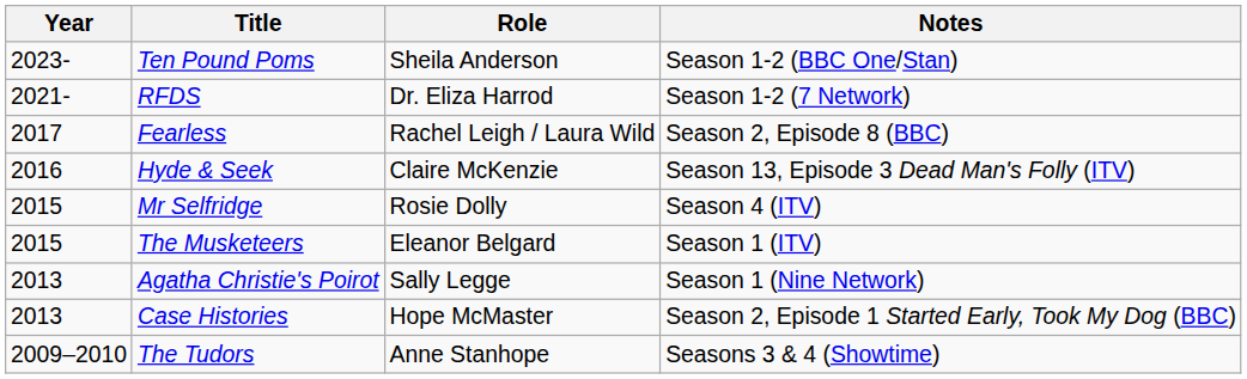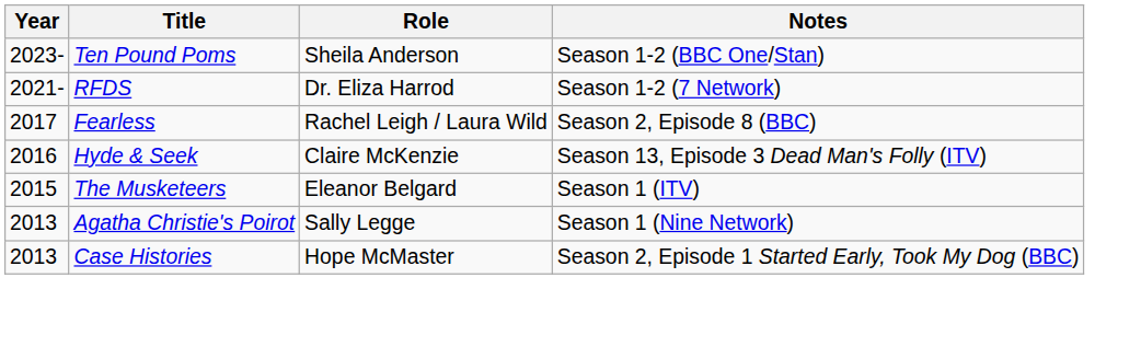 <table class="wikitable sortable">
 <tr>
 <th>Year</th>
 <th>Title</th>
 <th>Role</th>
 <th class="unsortable">Notes</th>
 </tr>
 <tr>
 <td>2023-</td>
 <td><em><a href='#'>Ten Pound Poms</a></em></td>
 <td>Sheila Anderson</td>
 <td>Season 1-2 (<a href='#'>BBC One</a>/<a href='#'>Stan</a>)</td>
 </tr>
 <tr>
 <td>2021-</td>
 <td><em><a href='#'>RFDS</a></em></td>
 <td>Dr. Eliza Harrod</td>
 <td>Season 1-2 (<a href='#'>7 Network</a>)</td>
 </tr>
 <tr>
 <td>2017</td>
 <td><em><a href='#'>Fearless</a></em></td>
 <td>Rachel Leigh / Laura Wild</td>
 <td>Season 2, Episode 8 (<a href='#'>BBC</a>)</td>
 </tr>
 <tr>
 <td>2016</td>
 <td><em><a href='#'>Hyde & Seek</a></em></td>
 <td>Claire McKenzie</td>
 <td>Season 13, Episode 3 <em>Dead Man's Folly</em> (<a href='#'>ITV</a>)</td>
 </tr>
 <tr>
 <td>2015</td>
-<td><em><a href='#'>Mr Selfridge</a></em></td>
-<td>Rosie Dolly</td>
-<td>Season 4 (<a href='#'>ITV</a>)</td>
-</tr>
-<tr>
-<td>2015</td>
 <td><em><a href='#'>The Musketeers</a></em></td>
 <td>Eleanor Belgard</td>
 <td>Season 1 (<a href='#'>ITV</a>)</td>
 </tr>
 <tr>
 <td>2013</td>
 <td><em><a href='#'>Agatha Christie's Poirot</a></em></td>
 <td>Sally Legge</td>
 <td>Season 1 (<a href='#'>Nine Network</a>)</td>
 </tr>
 <tr>
 <td>2013</td>
 <td><em><a href='#'>Case Histories</a></em></td>
 <td>Hope McMaster</td>
 <td>Season 2, Episode 1 <em>Started Early, Took My Dog</em> (<a href='#'>BBC</a>)</td>
 </tr>
-<tr>
-<td>2009–2010</td>
-<td><em><a href='#'>The Tudors</a></em></td>
-<td>Anne Stanhope</td>
-<td>Seasons 3 & 4 (<a href='#'>Showtime</a>)</td>
-</tr>
 </table>
